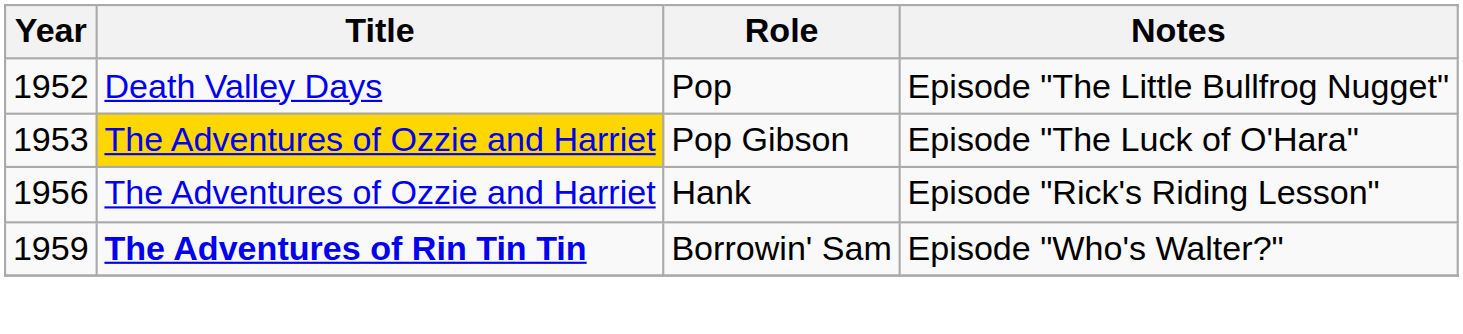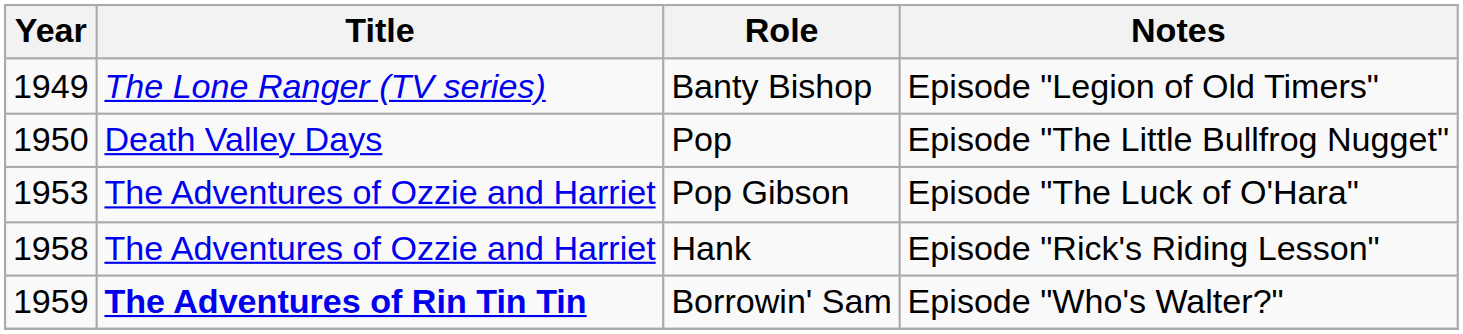 <table class="wikitable plainrowheaders sortable">
 <tr>
 <th scope="col">Year</th>
 <th scope="col">Title</th>
 <th scope="col">Role</th>
 <th scope="col" class="unsortable">Notes</th>
 </tr>
 <tr>
-<td>1952</td>
+<td>1949</td>
+<td><em><a href='#'>The Lone Ranger (TV series)</a></td>
+<td>Banty Bishop</td>
+<td>Episode "Legion of Old Timers"</td>
+</tr>
+<tr>
+<td>1950</td>
 <td></em><a href='#'>Death Valley Days</a><em></td>
 <td>Pop</td>
 <td>Episode "The Little Bullfrog Nugget"</td>
 </tr>
 <tr>
 <td>1953</td>
-<td style="background: gold;"></em><a href='#'>The Adventures of Ozzie and Harriet</a><em></td>
+<td></em><a href='#'>The Adventures of Ozzie and Harriet</a><em></td>
 <td>Pop Gibson</td>
 <td>Episode "The Luck of O'Hara"</td>
 </tr>
 <tr>
-<td>1956</td>
+<td>1958</td>
 <td></em><a href='#'>The Adventures of Ozzie and Harriet</a><em></td>
 <td>Hank</td>
 <td>Episode "Rick's Riding Lesson"</td>
 </tr>
 <tr>
 <td>1959</td>
 <td><strong></em><a href='#'>The Adventures of Rin Tin Tin</a><em></strong></td>
 <td>Borrowin' Sam</td>
 <td>Episode "Who's Walter?"</td>
 </tr>
 <tr>
 </tr>
 </table>
